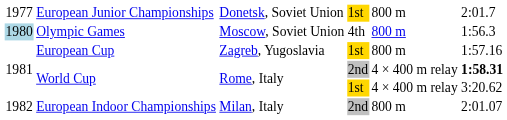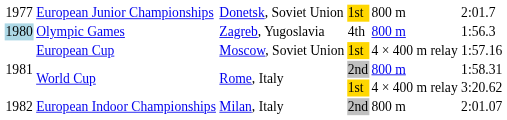 <table>
 <tr>
 <td>1977</td>
 <td><a href='#'>European Junior Championships</a></td>
 <td><a href='#'>Donetsk</a>, Soviet Union</td>
 <td bgcolor=gold>1st</td>
 <td>800 m</td>
 <td>2:01.7</td>
 </tr>
 <tr>
 <td style="background: lightblue;">1980</td>
 <td><a href='#'>Olympic Games</a></td>
-<td><a href='#'>Moscow</a>, Soviet Union</td>
+<td><a href='#'>Zagreb</a>, Yugoslavia</td>
 <td>4th</td>
 <td><a href='#'>800 m</a></td>
 <td>1:56.3</td>
 </tr>
 <tr>
 <td rowspan=3>1981</td>
 <td><a href='#'>European Cup</a></td>
-<td><a href='#'>Zagreb</a>, Yugoslavia</td>
+<td><a href='#'>Moscow</a>, Soviet Union</td>
 <td bgcolor=gold>1st</td>
-<td>800 m</td>
+<td>4 × 400 m relay</td>
 <td>1:57.16</td>
 </tr>
 <tr>
 <td rowspan=2><a href='#'>World Cup</a></td>
 <td rowspan=2><a href='#'>Rome</a>, Italy</td>
 <td bgcolor=silver>2nd</td>
-<td>4 × 400 m relay</td>
-<td><strong>1:58.31</strong></td>
+<td><a href='#'>800 m</a></td>
+<td>1:58.31</td>
 </tr>
 <tr>
 <td bgcolor=gold>1st</td>
 <td>4 × 400 m relay</td>
 <td>3:20.62</td>
 </tr>
 <tr>
 <td>1982</td>
 <td><a href='#'>European Indoor Championships</a></td>
 <td><a href='#'>Milan</a>, Italy</td>
 <td bgcolor=silver>2nd</td>
 <td>800 m</td>
 <td>2:01.07</td>
 </tr>
 </table>
